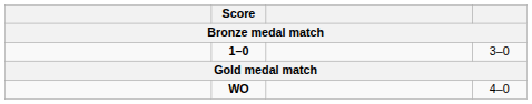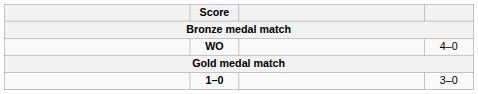 <table class="wikitable" style="text-align: left;">
 <tr>
 <th align="right" width="270"></th>
 <th width="65">Score</th>
 <th align="left" width="270"></th>
 <th width="65"></th>
 </tr>
 <tr>
 <th colspan=4>Bronze medal match</th>
 </tr>
 <tr>
 <td><strong></strong></td>
-<td align="center"><strong>1–0</strong></td>
+<td align="center"><strong>WO</strong></td>
 <td></td>
-<td align=center>3–0 <strong></strong></td>
+<td align=center>4–0 <strong></strong></td>
 </tr>
 <tr>
 <th colspan=4>Gold medal match</th>
 </tr>
 <tr>
 <td><strong></strong></td>
-<td align="center"><strong>WO</strong></td>
+<td align="center"><strong>1–0</strong></td>
 <td></td>
-<td align=center>4–0 <strong></strong></td>
+<td align=center>3–0 <strong></strong></td>
 </tr>
 </table>
